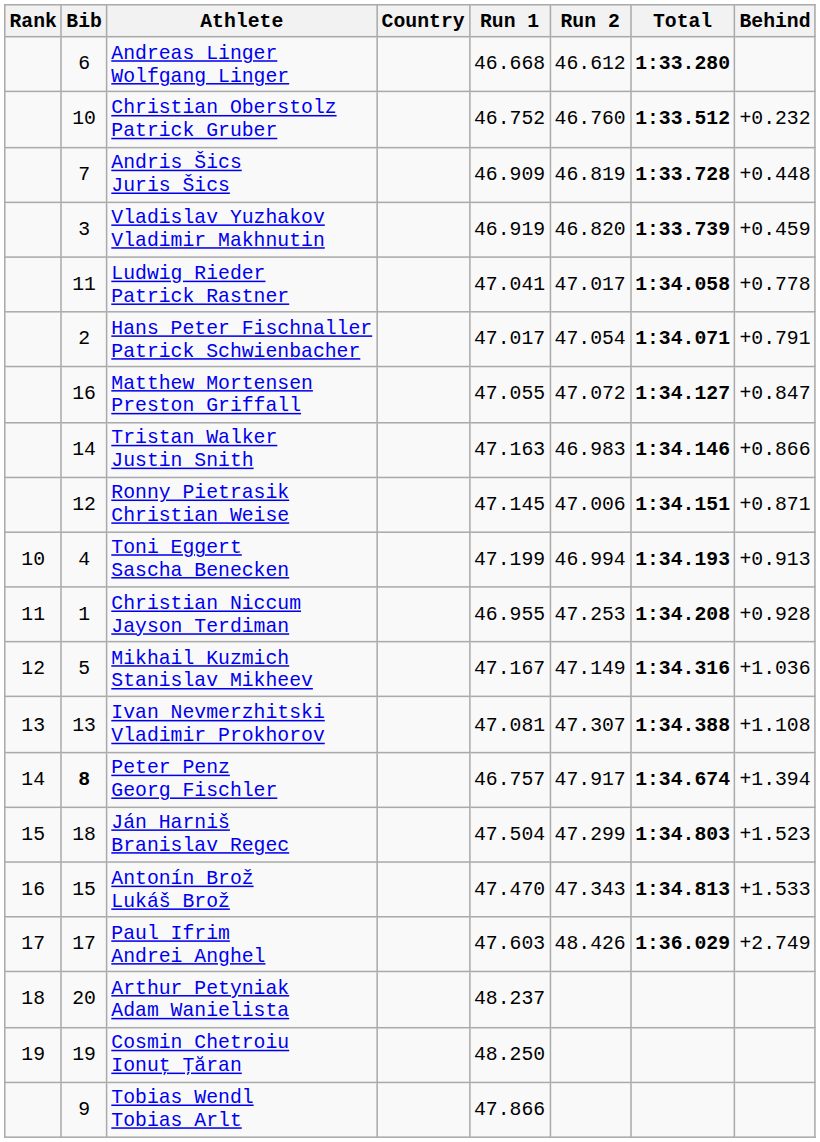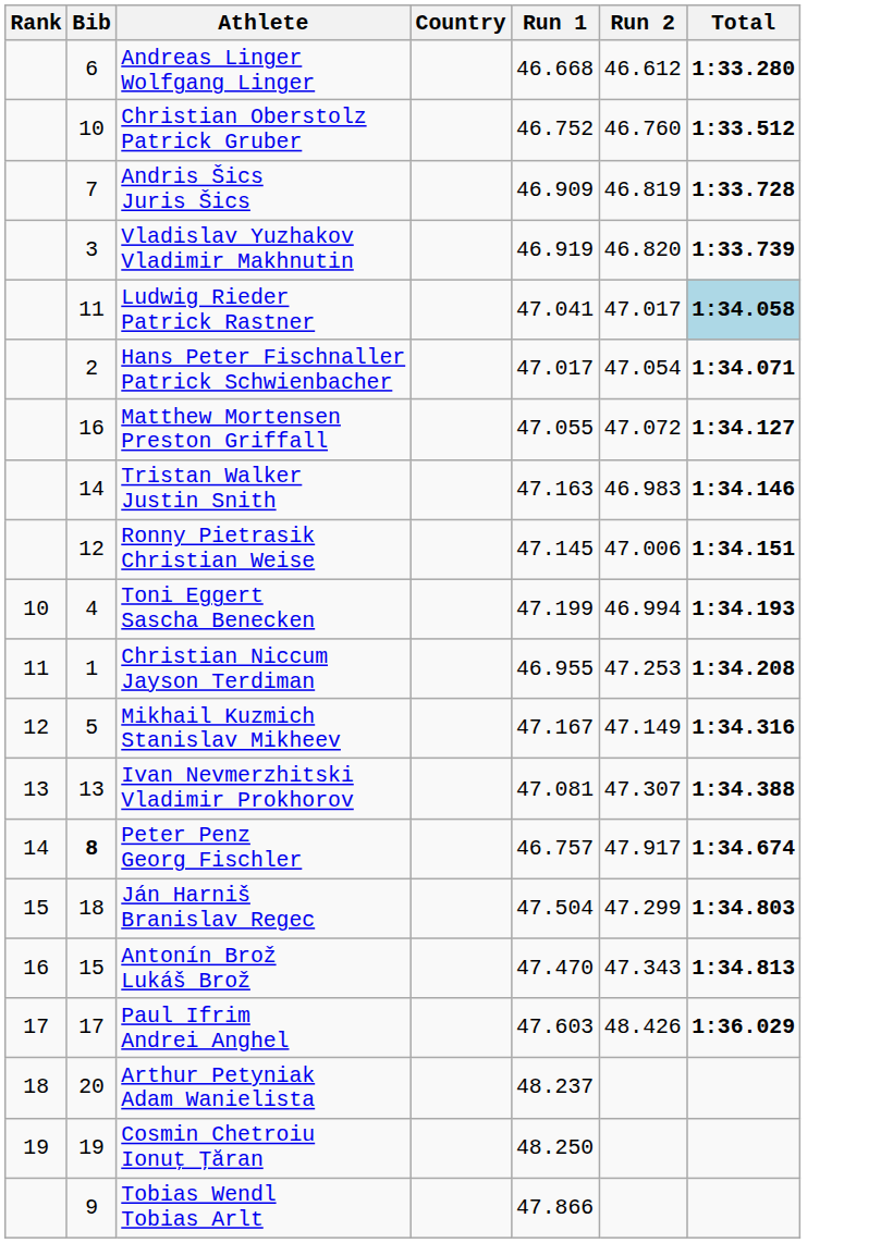 <table class="wikitable sortable" style="text-align:center">
 <tr bgcolor=efefef>
 <th>Rank</th>
 <th>Bib</th>
 <th>Athlete</th>
 <th>Country</th>
 <th>Run 1</th>
 <th>Run 2</th>
 <th>Total</th>
-<th>Behind</th>
 </tr>
 <tr>
 <td></td>
 <td>6</td>
 <td align=left><a href='#'>Andreas Linger</a><br><a href='#'>Wolfgang Linger</a></td>
 <td align=left></td>
 <td>46.668</td>
 <td>46.612</td>
 <td><strong>1:33.280</strong></td>
-<td></td>
 </tr>
 <tr>
 <td></td>
 <td>10</td>
 <td align=left><a href='#'>Christian Oberstolz</a><br><a href='#'>Patrick Gruber</a></td>
 <td align=left></td>
 <td>46.752</td>
 <td>46.760</td>
 <td><strong>1:33.512</strong></td>
-<td>+0.232</td>
 </tr>
 <tr>
 <td></td>
 <td>7</td>
 <td align=left><a href='#'>Andris Šics</a><br><a href='#'>Juris Šics</a></td>
 <td align=left></td>
 <td>46.909</td>
 <td>46.819</td>
 <td><strong>1:33.728</strong></td>
-<td>+0.448</td>
 </tr>
 <tr>
 <td></td>
 <td>3</td>
 <td align=left><a href='#'>Vladislav Yuzhakov</a><br><a href='#'>Vladimir Makhnutin</a></td>
 <td align=left></td>
 <td>46.919</td>
 <td>46.820</td>
 <td><strong>1:33.739</strong></td>
-<td>+0.459</td>
 </tr>
 <tr>
 <td></td>
 <td>11</td>
 <td align=left><a href='#'>Ludwig Rieder</a><br><a href='#'>Patrick Rastner</a></td>
 <td align=left></td>
 <td>47.041</td>
 <td>47.017</td>
-<td><strong>1:34.058</strong></td>
-<td>+0.778</td>
+<td style="background: lightblue;"><strong>1:34.058</strong></td>
 </tr>
 <tr>
 <td></td>
 <td>2</td>
 <td align=left><a href='#'>Hans Peter Fischnaller</a><br><a href='#'>Patrick Schwienbacher</a></td>
 <td align=left></td>
 <td>47.017</td>
 <td>47.054</td>
 <td><strong>1:34.071</strong></td>
-<td>+0.791</td>
 </tr>
 <tr>
 <td></td>
 <td>16</td>
 <td align=left><a href='#'>Matthew Mortensen</a><br><a href='#'>Preston Griffall</a></td>
 <td align=left></td>
 <td>47.055</td>
 <td>47.072</td>
 <td><strong>1:34.127</strong></td>
-<td>+0.847</td>
 </tr>
 <tr>
 <td></td>
 <td>14</td>
 <td align=left><a href='#'>Tristan Walker</a><br><a href='#'>Justin Snith</a></td>
 <td align=left></td>
 <td>47.163</td>
 <td>46.983</td>
 <td><strong>1:34.146</strong></td>
-<td>+0.866</td>
 </tr>
 <tr>
 <td></td>
 <td>12</td>
 <td align=left><a href='#'>Ronny Pietrasik</a><br><a href='#'>Christian Weise</a></td>
 <td align=left></td>
 <td>47.145</td>
 <td>47.006</td>
 <td><strong>1:34.151</strong></td>
-<td>+0.871</td>
 </tr>
 <tr>
 <td>10</td>
 <td>4</td>
 <td align=left><a href='#'>Toni Eggert</a><br><a href='#'>Sascha Benecken</a></td>
 <td align=left></td>
 <td>47.199</td>
 <td>46.994</td>
 <td><strong>1:34.193</strong></td>
-<td>+0.913</td>
 </tr>
 <tr>
 <td>11</td>
 <td>1</td>
 <td align=left><a href='#'>Christian Niccum</a><br><a href='#'>Jayson Terdiman</a></td>
 <td align=left></td>
 <td>46.955</td>
 <td>47.253</td>
 <td><strong>1:34.208</strong></td>
-<td>+0.928</td>
 </tr>
 <tr>
 <td>12</td>
 <td>5</td>
 <td align=left><a href='#'>Mikhail Kuzmich</a><br><a href='#'>Stanislav Mikheev</a></td>
 <td align=left></td>
 <td>47.167</td>
 <td>47.149</td>
 <td><strong>1:34.316</strong></td>
-<td>+1.036</td>
 </tr>
 <tr>
 <td>13</td>
 <td>13</td>
 <td align=left><a href='#'>Ivan Nevmerzhitski</a><br><a href='#'>Vladimir Prokhorov</a></td>
 <td align=left></td>
 <td>47.081</td>
 <td>47.307</td>
 <td><strong>1:34.388</strong></td>
-<td>+1.108</td>
 </tr>
 <tr>
 <td>14</td>
 <td><strong>8</strong></td>
 <td align=left><a href='#'>Peter Penz</a><br><a href='#'>Georg Fischler</a></td>
 <td align=left></td>
 <td>46.757</td>
 <td>47.917</td>
 <td><strong>1:34.674</strong></td>
-<td>+1.394</td>
 </tr>
 <tr>
 <td>15</td>
 <td>18</td>
 <td align=left><a href='#'>Ján Harniš</a><br><a href='#'>Branislav Regec</a></td>
 <td align=left></td>
 <td>47.504</td>
 <td>47.299</td>
 <td><strong>1:34.803</strong></td>
-<td>+1.523</td>
 </tr>
 <tr>
 <td>16</td>
 <td>15</td>
 <td align=left><a href='#'>Antonín Brož</a><br><a href='#'>Lukáš Brož</a></td>
 <td align=left></td>
 <td>47.470</td>
 <td>47.343</td>
 <td><strong>1:34.813</strong></td>
-<td>+1.533</td>
 </tr>
 <tr>
 <td>17</td>
 <td>17</td>
 <td align=left><a href='#'>Paul Ifrim</a><br><a href='#'>Andrei Anghel</a></td>
 <td align=left></td>
 <td>47.603</td>
 <td>48.426</td>
 <td><strong>1:36.029</strong></td>
-<td>+2.749</td>
 </tr>
 <tr>
 <td>18</td>
 <td>20</td>
 <td align=left><a href='#'>Arthur Petyniak</a><br><a href='#'>Adam Wanielista</a></td>
 <td align=left></td>
 <td>48.237</td>
-<td></td>
 <td></td>
 <td></td>
 </tr>
 <tr>
 <td>19</td>
 <td>19</td>
 <td align=left><a href='#'>Cosmin Chetroiu</a><br><a href='#'>Ionuţ Ţăran</a></td>
 <td align=left></td>
 <td>48.250</td>
 <td></td>
 <td></td>
-<td></td>
 </tr>
 <tr>
 <td></td>
 <td>9</td>
 <td align=left><a href='#'>Tobias Wendl</a><br><a href='#'>Tobias Arlt</a></td>
 <td align=left></td>
 <td>47.866</td>
 <td></td>
 <td></td>
-<td></td>
 </tr>
 </table>
